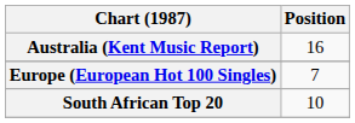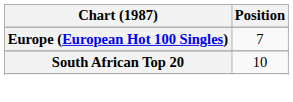 <table class="wikitable sortable plainrowheaders" style="text-align:center">
 <tr>
 <th>Chart (1987)</th>
 <th>Position</th>
-</tr>
-<tr>
-<th scope="row">Australia (<a href='#'>Kent Music Report</a>)</th>
-<td>16</td>
 </tr>
 <tr>
 </tr>
 <tr>
 </tr>
 <tr>
 <th scope="row">Europe (<a href='#'>European Hot 100 Singles</a>)</th>
 <td>7</td>
 </tr>
 <tr>
 </tr>
 <tr>
 </tr>
 <tr>
 </tr>
 <tr>
 </tr>
 <tr>
 <th scope="row">South African Top 20</th>
 <td>10</td>
 </tr>
 <tr>
 </tr>
 <tr>
 </tr>
 <tr>
 </tr>
 <tr>
 </tr>
 <tr>
 </tr>
 <tr>
 </tr>
 <tr>
 </tr>
 <tr>
 </tr>
 </table>
